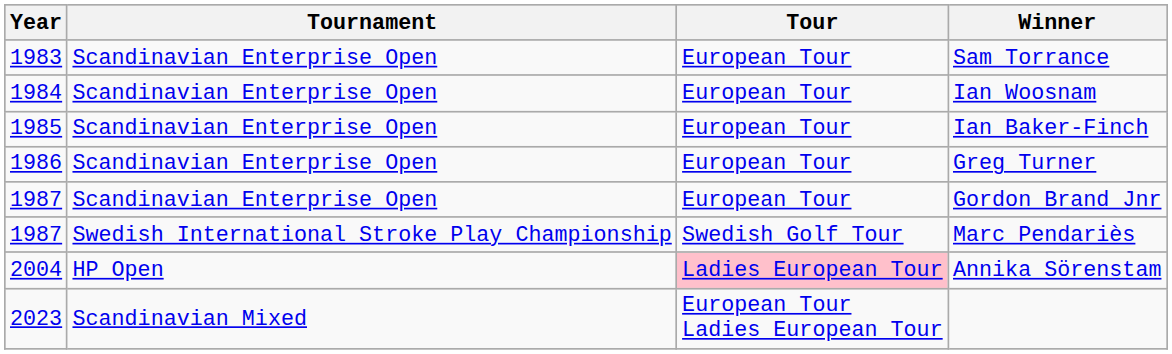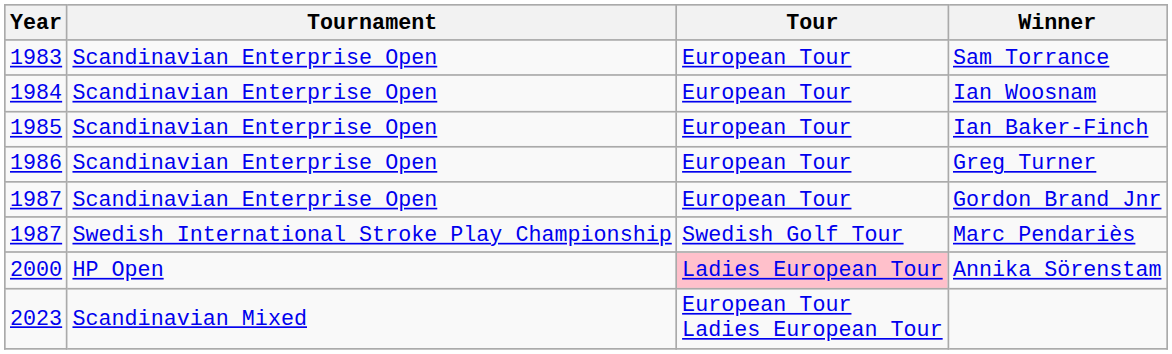 <table class="sortable wikitable">
 <tr>
 <th>Year</th>
 <th>Tournament</th>
 <th>Tour</th>
 <th>Winner</th>
 </tr>
 <tr>
 <td align=center><a href='#'>1983</a></td>
 <td><a href='#'>Scandinavian Enterprise Open</a></td>
 <td><a href='#'>European Tour</a></td>
 <td> <a href='#'>Sam Torrance</a></td>
 </tr>
 <tr>
 <td align=center><a href='#'>1984</a></td>
 <td><a href='#'>Scandinavian Enterprise Open</a></td>
 <td><a href='#'>European Tour</a></td>
 <td> <a href='#'>Ian Woosnam</a></td>
 </tr>
 <tr>
 <td align=center><a href='#'>1985</a></td>
 <td><a href='#'>Scandinavian Enterprise Open</a></td>
 <td><a href='#'>European Tour</a></td>
 <td> <a href='#'>Ian Baker-Finch</a></td>
 </tr>
 <tr>
 <td align=center><a href='#'>1986</a></td>
 <td><a href='#'>Scandinavian Enterprise Open</a></td>
 <td><a href='#'>European Tour</a></td>
 <td> <a href='#'>Greg Turner</a></td>
 </tr>
 <tr>
 <td align=center><a href='#'>1987</a></td>
 <td><a href='#'>Scandinavian Enterprise Open</a></td>
 <td><a href='#'>European Tour</a></td>
 <td> <a href='#'>Gordon Brand Jnr</a></td>
 </tr>
 <tr>
 <td align=center><a href='#'>1987</a></td>
 <td><a href='#'>Swedish International Stroke Play Championship</a></td>
 <td><a href='#'>Swedish Golf Tour</a></td>
 <td> <a href='#'>Marc Pendariès</a></td>
 </tr>
 <tr>
-<td align=center><a href='#'>2004</a></td>
+<td align=center><a href='#'>2000</a></td>
 <td><a href='#'>HP Open</a></td>
 <td style="background: pink;"><a href='#'>Ladies European Tour</a></td>
 <td> <a href='#'>Annika Sörenstam</a></td>
 </tr>
 <tr>
 <td align=center><a href='#'>2023</a></td>
 <td><a href='#'>Scandinavian Mixed</a></td>
 <td><a href='#'>European Tour</a><br><a href='#'>Ladies European Tour</a></td>
 <td></td>
 </tr>
 </table>
